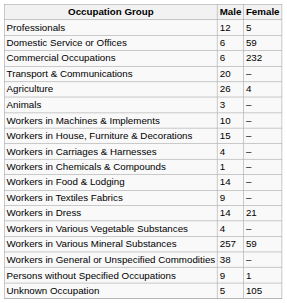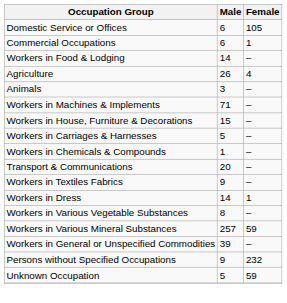 <table class="wikitable sortable">
 <tr>
 <th>Occupation Group</th>
 <th>Male</th>
 <th>Female</th>
 </tr>
 <tr>
-<td>Professionals</td>
-<td>12</td>
-<td>5</td>
-</tr>
-<tr>
 <td>Domestic Service or Offices</td>
 <td>6</td>
-<td>59</td>
+<td>105</td>
 </tr>
 <tr>
 <td>Commercial Occupations</td>
 <td>6</td>
-<td>232</td>
+<td>1</td>
 </tr>
 <tr>
-<td>Transport & Communications</td>
-<td>20</td>
+<td>Workers in Food & Lodging</td>
+<td>14</td>
 <td>–</td>
 </tr>
 <tr>
 <td>Agriculture</td>
 <td>26</td>
 <td>4</td>
 </tr>
 <tr>
 <td>Animals</td>
 <td>3</td>
 <td>–</td>
 </tr>
 <tr>
 <td>Workers in Machines & Implements</td>
-<td>10</td>
+<td>71</td>
 <td>–</td>
 </tr>
 <tr>
 <td>Workers in House, Furniture & Decorations</td>
 <td>15</td>
 <td>–</td>
 </tr>
 <tr>
 <td>Workers in Carriages & Harnesses</td>
-<td>4</td>
+<td>5</td>
 <td>–</td>
 </tr>
 <tr>
 <td>Workers in Chemicals & Compounds</td>
 <td>1</td>
 <td>–</td>
 </tr>
 <tr>
-<td>Workers in Food & Lodging</td>
-<td>14</td>
+<td>Transport & Communications</td>
+<td>20</td>
 <td>–</td>
 </tr>
 <tr>
 <td>Workers in Textiles Fabrics</td>
 <td>9</td>
 <td>–</td>
 </tr>
 <tr>
 <td>Workers in Dress</td>
 <td>14</td>
-<td>21</td>
+<td>1</td>
 </tr>
 <tr>
 <td>Workers in Various Vegetable Substances</td>
-<td>4</td>
+<td>8</td>
 <td>–</td>
 </tr>
 <tr>
 <td>Workers in Various Mineral Substances</td>
 <td>257</td>
 <td>59</td>
 </tr>
 <tr>
 <td>Workers in General or Unspecified Commodities</td>
-<td>38</td>
+<td>39</td>
 <td>–</td>
 </tr>
 <tr>
 <td>Persons without Specified Occupations</td>
 <td>9</td>
-<td>1</td>
+<td>232</td>
 </tr>
 <tr>
 <td>Unknown Occupation</td>
 <td>5</td>
-<td>105</td>
+<td>59</td>
 </tr>
 <tr>
 </tr>
 </table>
